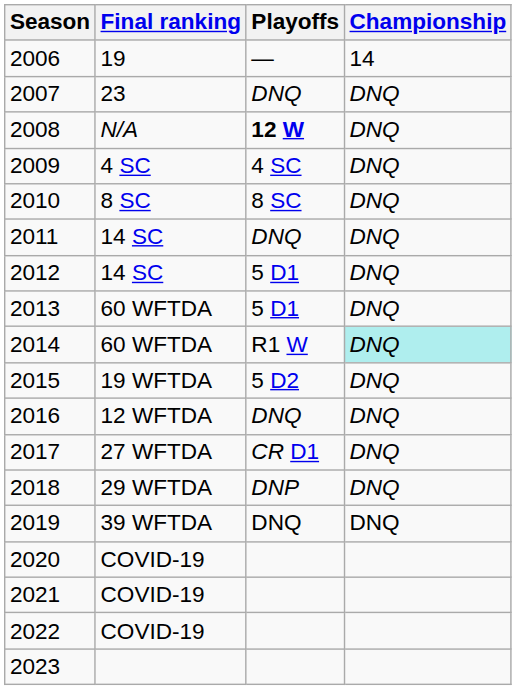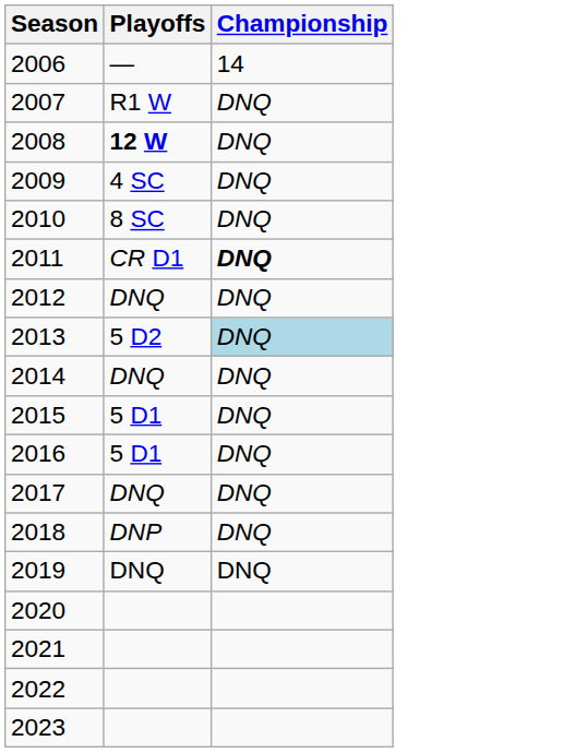 <table class="wikitable sortable">
 <tr>
 <th>Season</th>
-<th><a href='#'>Final ranking</a></th>
 <th>Playoffs</th>
 <th><a href='#'>Championship</a></th>
 </tr>
 <tr>
 <td>2006</td>
-<td>19</td>
 <td>—</td>
 <td>14</td>
 </tr>
 <tr>
 <td>2007</td>
-<td>23</td>
-<td><em>DNQ</em></td>
+<td>R1 <a href='#'>W</a></td>
 <td><em>DNQ</em></td>
 </tr>
 <tr>
 <td>2008</td>
-<td><em>N/A</em></td>
 <td><strong>12 <a href='#'>W</a></strong></td>
 <td><em>DNQ</em></td>
 </tr>
 <tr>
 <td>2009</td>
 <td>4 <a href='#'>SC</a></td>
-<td>4 <a href='#'>SC</a></td>
 <td><em>DNQ</em></td>
 </tr>
 <tr>
 <td>2010</td>
 <td>8 <a href='#'>SC</a></td>
-<td>8 <a href='#'>SC</a></td>
 <td><em>DNQ</em></td>
 </tr>
 <tr>
 <td>2011</td>
-<td>14 <a href='#'>SC</a></td>
+<td><em>CR</em> <a href='#'>D1</a></td>
+<td><strong><em>DNQ</em></strong></td>
+</tr>
+<tr>
+<td>2012</td>
 <td><em>DNQ</em></td>
 <td><em>DNQ</em></td>
 </tr>
 <tr>
-<td>2012</td>
-<td>14 <a href='#'>SC</a></td>
+<td>2013</td>
+<td>5 <a href='#'>D2</a></td>
+<td style="background: lightblue;"><em>DNQ</em></td>
+</tr>
+<tr>
+<td>2014</td>
+<td><em>DNQ</em></td>
+<td><em>DNQ</em></td>
+</tr>
+<tr>
+<td>2015</td>
 <td>5 <a href='#'>D1</a></td>
 <td><em>DNQ</em></td>
 </tr>
 <tr>
-<td>2013</td>
-<td>60 WFTDA</td>
+<td>2016</td>
 <td>5 <a href='#'>D1</a></td>
 <td><em>DNQ</em></td>
 </tr>
 <tr>
-<td>2014</td>
-<td>60 WFTDA</td>
-<td>R1 <a href='#'>W</a></td>
-<td style="background: paleturquoise;"><em>DNQ</em></td>
-</tr>
-<tr>
-<td>2015</td>
-<td>19 WFTDA</td>
-<td>5 <a href='#'>D2</a></td>
-<td><em>DNQ</em></td>
-</tr>
-<tr>
-<td>2016</td>
-<td>12 WFTDA</td>
+<td>2017</td>
 <td><em>DNQ</em></td>
 <td><em>DNQ</em></td>
 </tr>
 <tr>
-<td>2017</td>
-<td>27 WFTDA</td>
-<td><em>CR</em> <a href='#'>D1</a></td>
-<td><em>DNQ</em></td>
-</tr>
-<tr>
 <td>2018</td>
-<td>29 WFTDA</td>
 <td><em>DNP</em></td>
 <td><em>DNQ</em></td>
 </tr>
 <tr>
 <td>2019</td>
-<td>39 WFTDA</td>
 <td>DNQ</td>
 <td>DNQ</td>
 </tr>
 <tr>
 <td>2020</td>
-<td>COVID-19</td>
 <td></td>
 <td></td>
 </tr>
 <tr>
 <td>2021</td>
-<td>COVID-19</td>
 <td></td>
 <td></td>
 </tr>
 <tr>
 <td>2022</td>
-<td>COVID-19</td>
 <td></td>
 <td></td>
 </tr>
 <tr>
 <td>2023</td>
 <td></td>
 <td></td>
-<td></td>
 </tr>
 </table>
